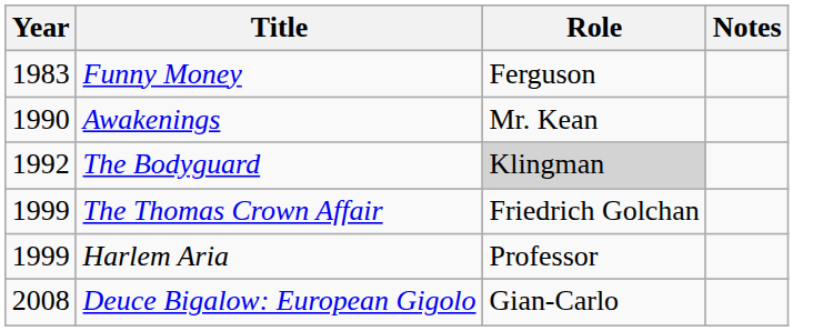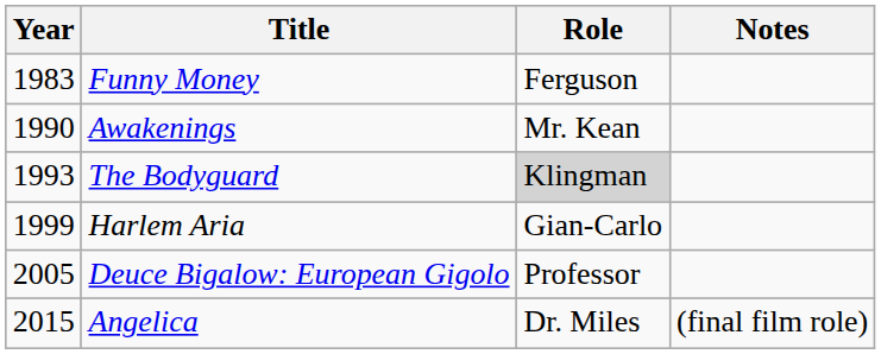 <table class="wikitable sortable">
 <tr>
 <th>Year</th>
 <th>Title</th>
 <th>Role</th>
 <th>Notes</th>
 </tr>
 <tr>
 <td>1983</td>
 <td><em><a href='#'>Funny Money</a></em></td>
 <td>Ferguson</td>
 <td></td>
 </tr>
 <tr>
 <td>1990</td>
 <td><em><a href='#'>Awakenings</a></em></td>
 <td>Mr. Kean</td>
 <td></td>
 </tr>
 <tr>
-<td>1992</td>
+<td>1993</td>
 <td><em><a href='#'>The Bodyguard</a></em></td>
 <td style="background: lightgrey;">Klingman</td>
 <td></td>
 </tr>
 <tr>
 <td>1999</td>
-<td><em><a href='#'>The Thomas Crown Affair</a></em></td>
-<td>Friedrich Golchan</td>
+<td><em>Harlem Aria</em></td>
+<td>Gian-Carlo</td>
 <td></td>
 </tr>
 <tr>
-<td>1999</td>
-<td><em>Harlem Aria</em></td>
+<td>2005</td>
+<td><em><a href='#'>Deuce Bigalow: European Gigolo</a></em></td>
 <td>Professor</td>
 <td></td>
 </tr>
 <tr>
-<td>2008</td>
-<td><em><a href='#'>Deuce Bigalow: European Gigolo</a></em></td>
-<td>Gian-Carlo</td>
-<td></td>
+<td>2015</td>
+<td><em><a href='#'>Angelica</a></em></td>
+<td>Dr. Miles</td>
+<td>(final film role)</td>
 </tr>
 </table>
